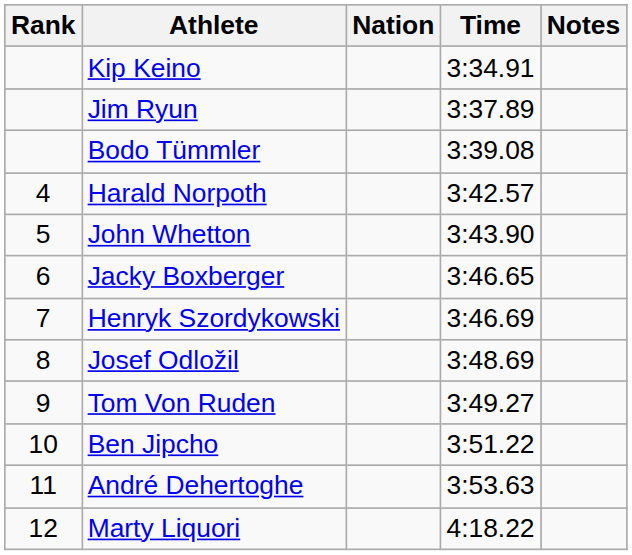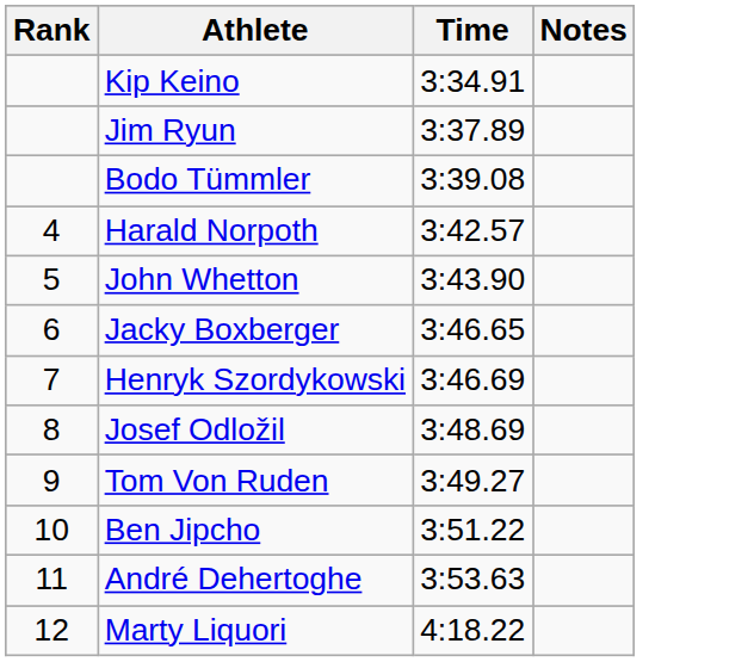 <table class="wikitable sortable" style="text-align:center">
 <tr>
 <th>Rank</th>
 <th>Athlete</th>
-<th>Nation</th>
 <th>Time</th>
 <th>Notes</th>
 </tr>
 <tr>
 <td></td>
 <td align=left><a href='#'>Kip Keino</a></td>
-<td align=left></td>
 <td>3:34.91</td>
 <td></td>
 </tr>
 <tr>
 <td></td>
 <td align=left><a href='#'>Jim Ryun</a></td>
-<td align=left></td>
 <td>3:37.89</td>
 <td></td>
 </tr>
 <tr>
 <td></td>
 <td align=left><a href='#'>Bodo Tümmler</a></td>
-<td align=left></td>
 <td>3:39.08</td>
 <td></td>
 </tr>
 <tr>
 <td>4</td>
 <td align=left><a href='#'>Harald Norpoth</a></td>
-<td align=left></td>
 <td>3:42.57</td>
 <td></td>
 </tr>
 <tr>
 <td>5</td>
 <td align=left><a href='#'>John Whetton</a></td>
-<td align=left></td>
 <td>3:43.90</td>
 <td></td>
 </tr>
 <tr>
 <td>6</td>
 <td align=left><a href='#'>Jacky Boxberger</a></td>
-<td align=left></td>
 <td>3:46.65</td>
 <td></td>
 </tr>
 <tr>
 <td>7</td>
 <td align=left><a href='#'>Henryk Szordykowski</a></td>
-<td align=left></td>
 <td>3:46.69</td>
 <td></td>
 </tr>
 <tr>
 <td>8</td>
 <td align=left><a href='#'>Josef Odložil</a></td>
-<td align=left></td>
 <td>3:48.69</td>
 <td></td>
 </tr>
 <tr>
 <td>9</td>
 <td align=left><a href='#'>Tom Von Ruden</a></td>
-<td align=left></td>
 <td>3:49.27</td>
 <td></td>
 </tr>
 <tr>
 <td>10</td>
 <td align=left><a href='#'>Ben Jipcho</a></td>
-<td align=left></td>
 <td>3:51.22</td>
 <td></td>
 </tr>
 <tr>
 <td>11</td>
 <td align=left><a href='#'>André Dehertoghe</a></td>
-<td align=left></td>
 <td>3:53.63</td>
 <td></td>
 </tr>
 <tr>
 <td>12</td>
 <td align=left><a href='#'>Marty Liquori</a></td>
-<td align=left></td>
 <td>4:18.22</td>
 <td></td>
 </tr>
 </table>
